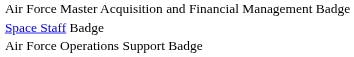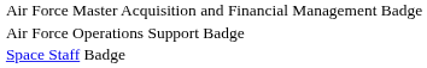 <table>
 <tr>
 <td></td>
 <td>Air Force Master Acquisition and Financial Management Badge</td>
 </tr>
 <tr>
 <td></td>
-<td><a href='#'>Space Staff</a> Badge</td>
+<td>Air Force Operations Support Badge</td>
 </tr>
 <tr>
 <td></td>
-<td>Air Force Operations Support Badge</td>
+<td><a href='#'>Space Staff</a> Badge</td>
 </tr>
 </table>
